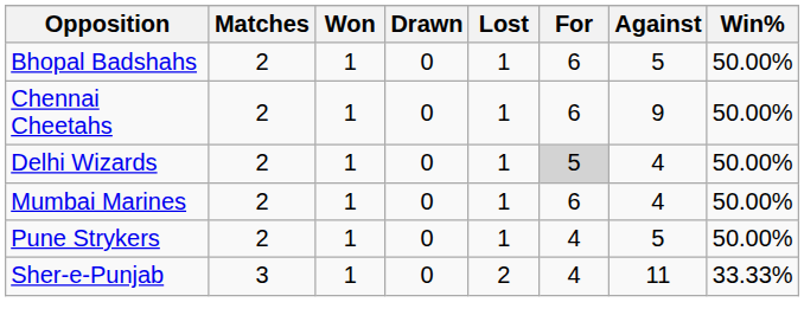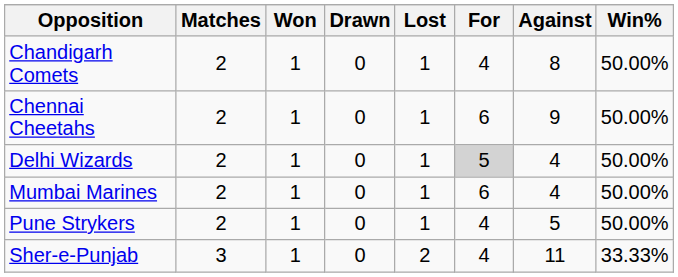 <table class="wikitable sortable" style="text-align:center">
 <tr>
 </tr>
 <tr>
 <th width=130>Opposition</th>
 <th width=40>Matches</th>
 <th width=40>Won</th>
 <th width=40>Drawn</th>
 <th width=40>Lost</th>
 <th width=40>For</th>
 <th width=40>Against</th>
 <th width=40>Win%</th>
 </tr>
 <tr>
-<td align=left><a href='#'>Bhopal Badshahs</a></td>
+<td align=left><a href='#'>Chandigarh Comets</a></td>
 <td>2</td>
 <td>1</td>
 <td>0</td>
 <td>1</td>
-<td>6</td>
-<td>5</td>
+<td>4</td>
+<td>8</td>
 <td>50.00%</td>
 </tr>
 <tr>
 <td align=left><a href='#'>Chennai Cheetahs</a></td>
 <td>2</td>
 <td>1</td>
 <td>0</td>
 <td>1</td>
 <td>6</td>
 <td>9</td>
 <td>50.00%</td>
 </tr>
 <tr>
 <td align=left><a href='#'>Delhi Wizards</a></td>
 <td>2</td>
 <td>1</td>
 <td>0</td>
 <td>1</td>
 <td style="background: lightgrey;">5</td>
 <td>4</td>
 <td>50.00%</td>
 </tr>
 <tr>
 <td align=left><a href='#'>Mumbai Marines</a></td>
 <td>2</td>
 <td>1</td>
 <td>0</td>
 <td>1</td>
 <td>6</td>
 <td>4</td>
 <td>50.00%</td>
 </tr>
 <tr>
 <td align=left><a href='#'>Pune Strykers</a></td>
 <td>2</td>
 <td>1</td>
 <td>0</td>
 <td>1</td>
 <td>4</td>
 <td>5</td>
 <td>50.00%</td>
 </tr>
 <tr>
 <td align=left><a href='#'>Sher-e-Punjab</a></td>
 <td>3</td>
 <td>1</td>
 <td>0</td>
 <td>2</td>
 <td>4</td>
 <td>11</td>
 <td>33.33%</td>
 </tr>
 </table>
